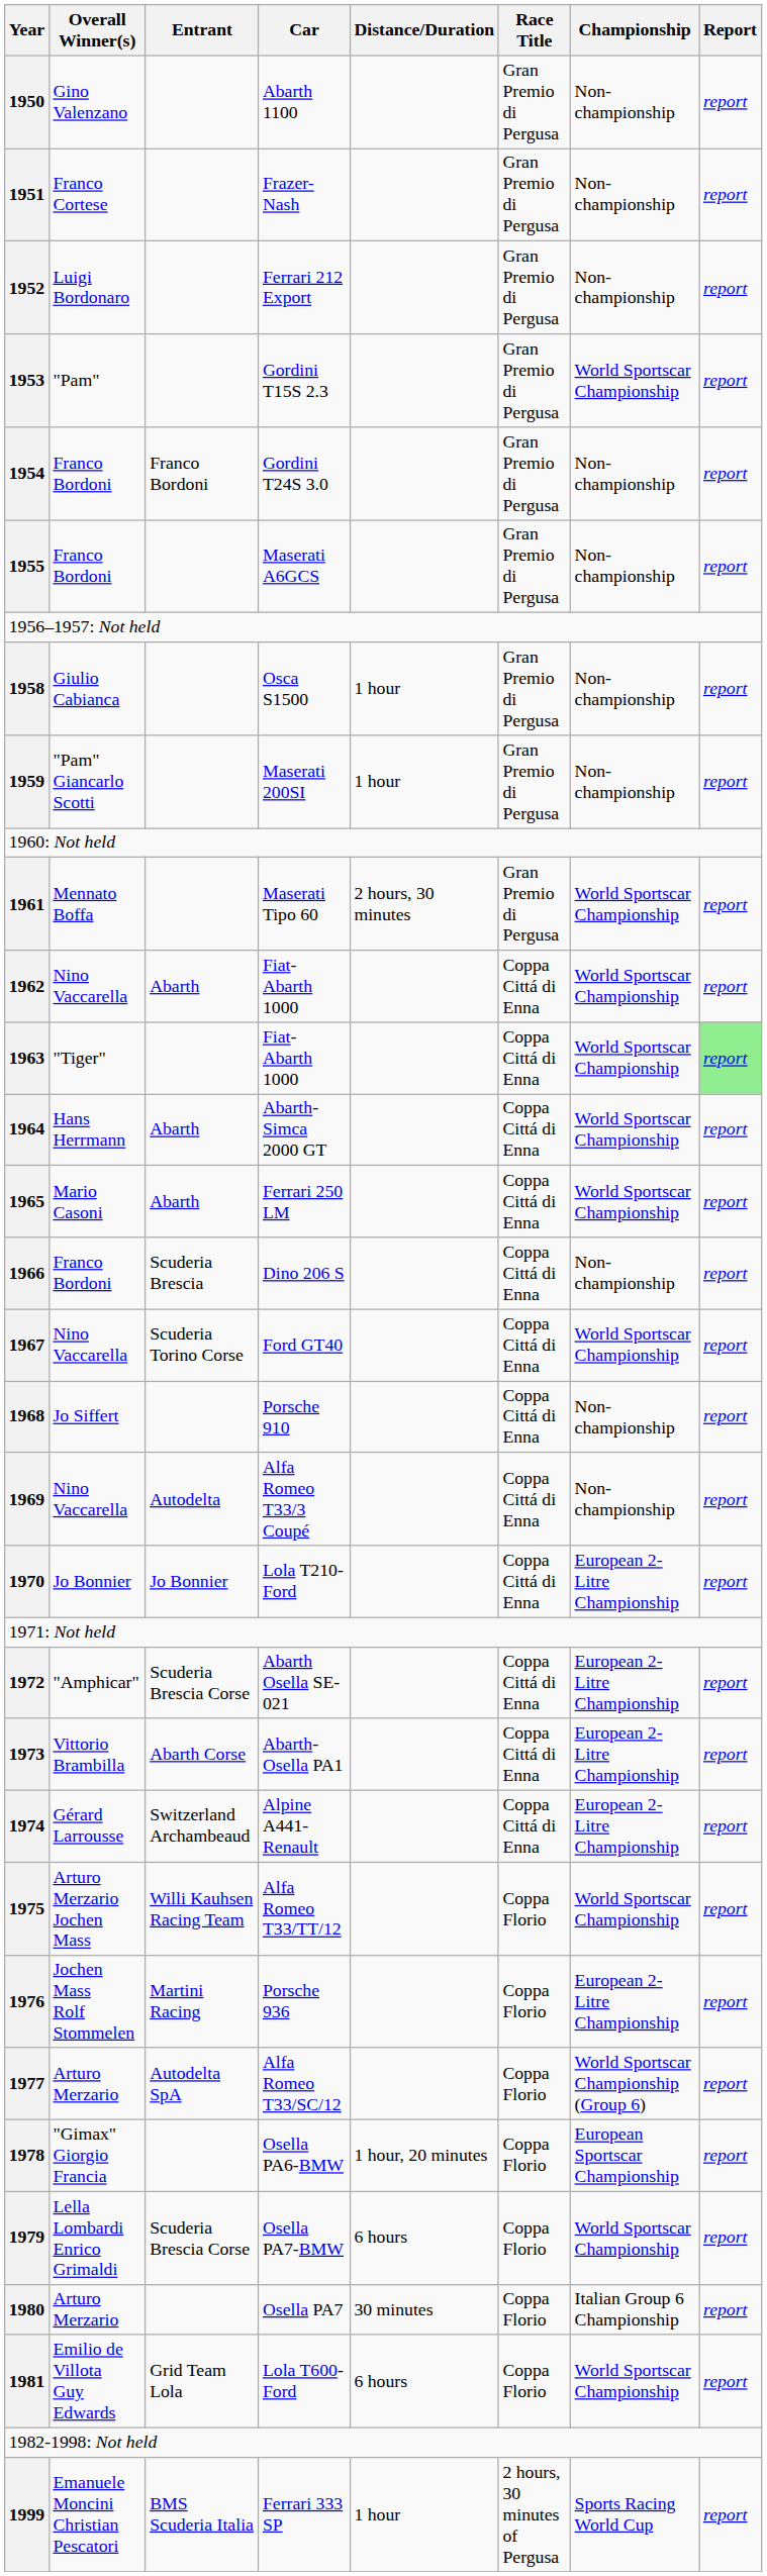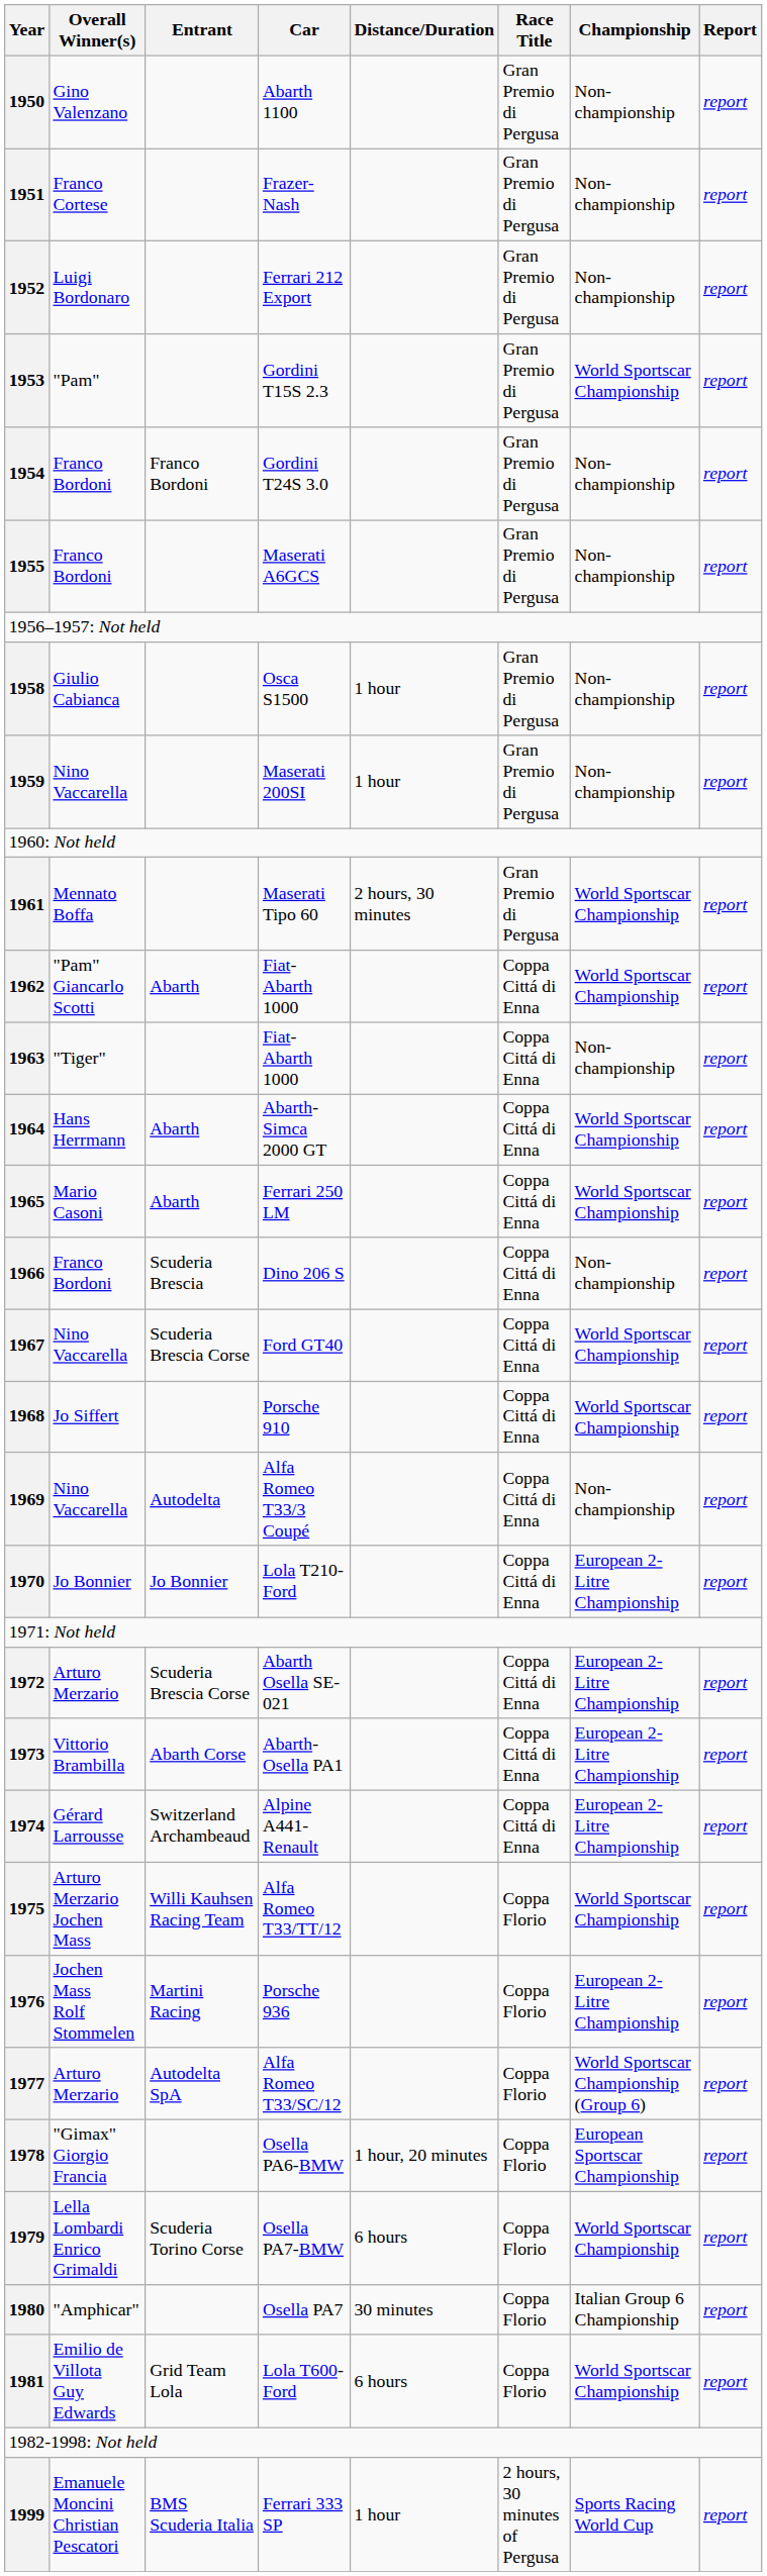 <table class="wikitable" style="font-size: 90%;">
 <tr>
 <th>Year</th>
 <th>Overall Winner(s)</th>
 <th>Entrant</th>
 <th>Car</th>
 <th>Distance/Duration</th>
 <th>Race Title</th>
 <th>Championship</th>
 <th>Report</th>
 </tr>
 <tr>
 <th>1950</th>
 <td> <a href='#'>Gino Valenzano</a></td>
 <td></td>
 <td><a href='#'>Abarth</a> 1100</td>
 <td></td>
 <td>Gran Premio di Pergusa</td>
 <td>Non-championship</td>
 <td><em><a href='#'>report</a></em></td>
 </tr>
 <tr>
 <th>1951</th>
 <td> <a href='#'>Franco Cortese</a></td>
 <td></td>
 <td><a href='#'>Frazer-Nash</a></td>
 <td></td>
 <td>Gran Premio di Pergusa</td>
 <td>Non-championship</td>
 <td><em><a href='#'>report</a></em></td>
 </tr>
 <tr>
 <th>1952</th>
 <td> <a href='#'>Luigi Bordonaro</a></td>
 <td></td>
 <td><a href='#'>Ferrari 212 Export</a></td>
 <td></td>
 <td>Gran Premio di Pergusa</td>
 <td>Non-championship</td>
 <td><em><a href='#'>report</a></em></td>
 </tr>
 <tr>
 <th>1953</th>
 <td> "Pam"</td>
 <td></td>
 <td><a href='#'>Gordini</a> T15S 2.3</td>
 <td></td>
 <td>Gran Premio di Pergusa</td>
 <td><a href='#'>World Sportscar Championship</a></td>
 <td><em><a href='#'>report</a></em></td>
 </tr>
 <tr>
 <th>1954</th>
 <td> <a href='#'>Franco Bordoni</a></td>
 <td> Franco Bordoni</td>
 <td><a href='#'>Gordini</a> T24S 3.0</td>
 <td></td>
 <td>Gran Premio di Pergusa</td>
 <td>Non-championship</td>
 <td><em><a href='#'>report</a></em></td>
 </tr>
 <tr>
 <th>1955</th>
 <td> <a href='#'>Franco Bordoni</a></td>
 <td></td>
 <td><a href='#'>Maserati A6GCS</a></td>
 <td></td>
 <td>Gran Premio di Pergusa</td>
 <td>Non-championship</td>
 <td><em><a href='#'>report</a></em></td>
 </tr>
 <tr>
 <td colspan=8>1956–1957: <em>Not held</em></td>
 </tr>
 <tr>
 <th>1958</th>
 <td> <a href='#'>Giulio Cabianca</a></td>
 <td></td>
 <td><a href='#'>Osca</a> S1500</td>
 <td>1 hour</td>
 <td>Gran Premio di Pergusa</td>
 <td>Non-championship</td>
 <td><em><a href='#'>report</a></em></td>
 </tr>
 <tr>
 <th>1959</th>
-<td> "Pam"<br> <a href='#'>Giancarlo Scotti</a></td>
+<td> <a href='#'>Nino Vaccarella</a></td>
 <td></td>
 <td><a href='#'>Maserati 200SI</a></td>
 <td>1 hour</td>
 <td>Gran Premio di Pergusa</td>
 <td>Non-championship</td>
 <td><em><a href='#'>report</a></em></td>
 </tr>
 <tr>
 <td colspan=8>1960: <em>Not held</em></td>
 </tr>
 <tr>
 <th>1961</th>
 <td> <a href='#'>Mennato Boffa</a></td>
 <td></td>
 <td><a href='#'>Maserati</a> Tipo 60</td>
 <td>2 hours, 30 minutes</td>
 <td>Gran Premio di Pergusa</td>
 <td><a href='#'>World Sportscar Championship</a></td>
 <td><em><a href='#'>report</a></em></td>
 </tr>
 <tr>
 <th>1962</th>
-<td> <a href='#'>Nino Vaccarella</a></td>
+<td> "Pam"<br> <a href='#'>Giancarlo Scotti</a></td>
 <td> <a href='#'>Abarth</a></td>
 <td><a href='#'>Fiat</a>-<a href='#'>Abarth</a> 1000</td>
 <td></td>
 <td>Coppa Cittá di Enna</td>
 <td><a href='#'>World Sportscar Championship</a></td>
 <td><em><a href='#'>report</a></em></td>
 </tr>
 <tr>
 <th>1963</th>
 <td> "Tiger"</td>
 <td></td>
 <td><a href='#'>Fiat</a>-<a href='#'>Abarth</a> 1000</td>
 <td></td>
 <td>Coppa Cittá di Enna</td>
-<td><a href='#'>World Sportscar Championship</a></td>
-<td style="background: lightgreen;"><em><a href='#'>report</a></em></td>
+<td>Non-championship</td>
+<td><em><a href='#'>report</a></em></td>
 </tr>
 <tr>
 <th>1964</th>
 <td> <a href='#'>Hans Herrmann</a></td>
 <td> <a href='#'>Abarth</a></td>
 <td><a href='#'>Abarth</a>-<a href='#'>Simca</a> 2000 GT</td>
 <td></td>
 <td>Coppa Cittá di Enna</td>
 <td><a href='#'>World Sportscar Championship</a></td>
 <td><em><a href='#'>report</a></em></td>
 </tr>
 <tr>
 <th>1965</th>
 <td> <a href='#'>Mario Casoni</a></td>
 <td> <a href='#'>Abarth</a></td>
 <td><a href='#'>Ferrari 250 LM</a></td>
 <td></td>
 <td>Coppa Cittá di Enna</td>
 <td><a href='#'>World Sportscar Championship</a></td>
 <td><em><a href='#'>report</a></em></td>
 </tr>
 <tr>
 <th>1966</th>
 <td> <a href='#'>Franco Bordoni</a></td>
 <td> Scuderia Brescia</td>
 <td><a href='#'>Dino 206 S</a></td>
 <td></td>
 <td>Coppa Cittá di Enna</td>
 <td>Non-championship</td>
 <td><em><a href='#'>report</a></em></td>
 </tr>
 <tr>
 <th>1967</th>
 <td> <a href='#'>Nino Vaccarella</a></td>
-<td> Scuderia Torino Corse</td>
+<td> Scuderia Brescia Corse</td>
 <td><a href='#'>Ford GT40</a></td>
 <td></td>
 <td>Coppa Cittá di Enna</td>
 <td><a href='#'>World Sportscar Championship</a></td>
 <td><em><a href='#'>report</a></em></td>
 </tr>
 <tr>
 <th>1968</th>
 <td> <a href='#'>Jo Siffert</a></td>
 <td></td>
 <td><a href='#'>Porsche 910</a></td>
 <td></td>
 <td>Coppa Cittá di Enna</td>
-<td>Non-championship</td>
+<td><a href='#'>World Sportscar Championship</a></td>
 <td><em><a href='#'>report</a></em></td>
 </tr>
 <tr>
 <th>1969</th>
 <td> <a href='#'>Nino Vaccarella</a></td>
 <td> <a href='#'>Autodelta</a></td>
 <td><a href='#'>Alfa Romeo T33/3 Coupé</a></td>
 <td></td>
 <td>Coppa Cittá di Enna</td>
 <td>Non-championship</td>
 <td><em><a href='#'>report</a></em></td>
 </tr>
 <tr>
 <th>1970</th>
 <td> <a href='#'>Jo Bonnier</a></td>
 <td> <a href='#'>Jo Bonnier</a></td>
 <td><a href='#'>Lola</a> T210-<a href='#'>Ford</a></td>
 <td></td>
 <td>Coppa Cittá di Enna</td>
 <td><a href='#'>European 2-Litre Championship</a></td>
 <td><em><a href='#'>report</a></em></td>
 </tr>
 <tr>
 <td colspan=8>1971: <em>Not held</em></td>
 </tr>
 <tr>
 <th>1972</th>
-<td> "Amphicar"</td>
+<td> <a href='#'>Arturo Merzario</a></td>
 <td> Scuderia Brescia Corse</td>
 <td><a href='#'>Abarth</a> <a href='#'>Osella</a> SE-021</td>
 <td></td>
 <td>Coppa Cittá di Enna</td>
 <td><a href='#'>European 2-Litre Championship</a></td>
 <td><em><a href='#'>report</a></em></td>
 </tr>
 <tr>
 <th>1973</th>
 <td> <a href='#'>Vittorio Brambilla</a></td>
 <td> <a href='#'>Abarth Corse</a></td>
 <td><a href='#'>Abarth</a>-<a href='#'>Osella</a> PA1</td>
 <td></td>
 <td>Coppa Cittá di Enna</td>
 <td><a href='#'>European 2-Litre Championship</a></td>
 <td><em><a href='#'>report</a></em></td>
 </tr>
 <tr>
 <th>1974</th>
 <td> <a href='#'>Gérard Larrousse</a></td>
 <td> Switzerland Archambeaud</td>
 <td><a href='#'>Alpine</a> A441-<a href='#'>Renault</a></td>
 <td></td>
 <td>Coppa Cittá di Enna</td>
 <td><a href='#'>European 2-Litre Championship</a></td>
 <td><em><a href='#'>report</a></em></td>
 </tr>
 <tr>
 <th>1975</th>
 <td> <a href='#'>Arturo Merzario</a><br> <a href='#'>Jochen Mass</a></td>
 <td> <a href='#'>Willi Kauhsen Racing Team</a></td>
 <td><a href='#'>Alfa Romeo T33/TT/12</a></td>
 <td></td>
 <td>Coppa Florio</td>
 <td><a href='#'>World Sportscar Championship</a></td>
 <td><em><a href='#'>report</a></em></td>
 </tr>
 <tr>
 <th>1976</th>
 <td> <a href='#'>Jochen Mass</a><br> <a href='#'>Rolf Stommelen</a></td>
 <td> <a href='#'>Martini Racing</a></td>
 <td><a href='#'>Porsche 936</a></td>
 <td></td>
 <td>Coppa Florio</td>
 <td><a href='#'>European 2-Litre Championship</a></td>
 <td><em><a href='#'>report</a></em></td>
 </tr>
 <tr>
 <th>1977</th>
 <td> <a href='#'>Arturo Merzario</a></td>
 <td> <a href='#'>Autodelta SpA</a></td>
 <td><a href='#'>Alfa Romeo T33/SC/12</a></td>
 <td></td>
 <td>Coppa Florio</td>
 <td><a href='#'>World Sportscar Championship</a> (<a href='#'>Group 6</a>)</td>
 <td><em><a href='#'>report</a></em></td>
 </tr>
 <tr>
 <th>1978</th>
 <td> "Gimax"<br> <a href='#'>Giorgio Francia</a></td>
 <td></td>
 <td><a href='#'>Osella</a> PA6-<a href='#'>BMW</a></td>
 <td>1 hour, 20 minutes</td>
 <td>Coppa Florio</td>
 <td><a href='#'>European Sportscar Championship</a></td>
 <td><em><a href='#'>report</a></em></td>
 </tr>
 <tr>
 <th>1979</th>
 <td> <a href='#'>Lella Lombardi</a><br> <a href='#'>Enrico Grimaldi</a></td>
-<td> Scuderia Brescia Corse</td>
+<td> Scuderia Torino Corse</td>
 <td><a href='#'>Osella</a> PA7-<a href='#'>BMW</a></td>
 <td>6 hours</td>
 <td>Coppa Florio</td>
 <td><a href='#'>World Sportscar Championship</a></td>
 <td><em><a href='#'>report</a></em></td>
 </tr>
 <tr>
 <th>1980</th>
-<td> <a href='#'>Arturo Merzario</a></td>
+<td> "Amphicar"</td>
 <td></td>
 <td><a href='#'>Osella</a> PA7</td>
 <td>30 minutes</td>
 <td>Coppa Florio</td>
 <td>Italian Group 6 Championship</td>
 <td><em><a href='#'>report</a></em></td>
 </tr>
 <tr>
 <th>1981</th>
 <td> <a href='#'>Emilio de Villota</a><br> <a href='#'>Guy Edwards</a></td>
 <td> Grid Team Lola</td>
 <td><a href='#'>Lola T600</a>-<a href='#'>Ford</a></td>
 <td>6 hours</td>
 <td>Coppa Florio</td>
 <td><a href='#'>World Sportscar Championship</a></td>
 <td><em><a href='#'>report</a></em></td>
 </tr>
 <tr>
 <td colspan=8>1982-1998: <em>Not held</em></td>
 </tr>
 <tr>
 <th>1999</th>
 <td> <a href='#'>Emanuele Moncini</a><br> <a href='#'>Christian Pescatori</a></td>
 <td> <a href='#'>BMS Scuderia Italia</a></td>
 <td><a href='#'>Ferrari 333 SP</a></td>
 <td>1 hour</td>
 <td>2 hours, 30 minutes of Pergusa</td>
 <td><a href='#'>Sports Racing World Cup</a></td>
 <td><em><a href='#'>report</a></em></td>
 </tr>
 </table>
